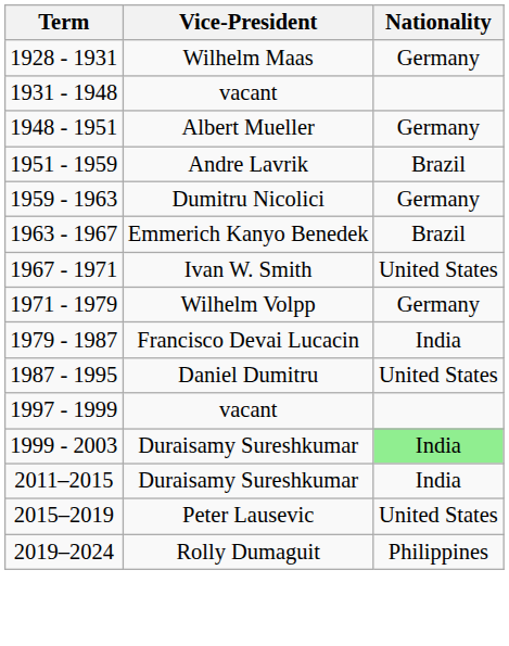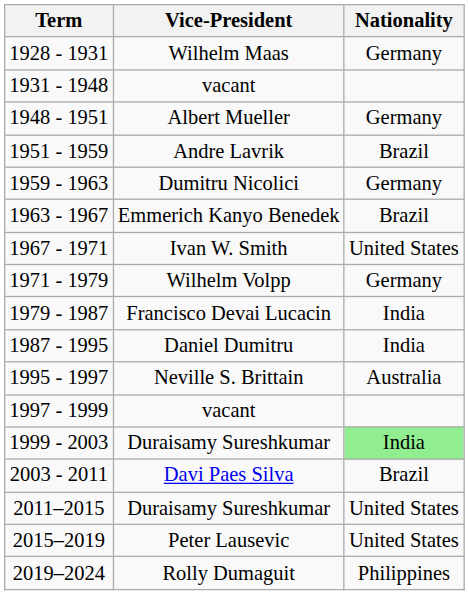 <table class="wikitable" style="text-align:center">
 <tr>
 <th>Term</th>
 <th>Vice-President</th>
 <th>Nationality</th>
 </tr>
 <tr>
 <td>1928 - 1931</td>
 <td>Wilhelm Maas</td>
 <td>Germany</td>
 </tr>
 <tr>
 <td>1931 - 1948</td>
 <td>vacant</td>
 <td></td>
 </tr>
 <tr>
 <td>1948 - 1951</td>
 <td>Albert Mueller</td>
 <td>Germany</td>
 </tr>
 <tr>
 <td>1951 - 1959</td>
 <td>Andre Lavrik</td>
 <td>Brazil</td>
 </tr>
 <tr>
 <td>1959 - 1963</td>
 <td>Dumitru Nicolici</td>
 <td>Germany</td>
 </tr>
 <tr>
 <td>1963 - 1967</td>
 <td>Emmerich Kanyo Benedek</td>
 <td>Brazil</td>
 </tr>
 <tr>
 <td>1967 - 1971</td>
 <td>Ivan W. Smith</td>
 <td>United States</td>
 </tr>
 <tr>
 <td>1971 - 1979</td>
 <td>Wilhelm Volpp</td>
 <td>Germany</td>
 </tr>
 <tr>
 <td>1979 - 1987</td>
 <td>Francisco Devai Lucacin</td>
 <td>India</td>
 </tr>
 <tr>
 <td>1987 - 1995</td>
 <td>Daniel Dumitru</td>
-<td>United States</td>
+<td>India</td>
+</tr>
+<tr>
+<td>1995 - 1997</td>
+<td>Neville S. Brittain</td>
+<td>Australia</td>
 </tr>
 <tr>
 <td>1997 - 1999</td>
 <td>vacant</td>
 <td></td>
 </tr>
 <tr>
 <td>1999 - 2003</td>
 <td>Duraisamy Sureshkumar</td>
 <td style="background: lightgreen;">India</td>
 </tr>
 <tr>
+<td>2003 - 2011</td>
+<td><a href='#'>Davi Paes Silva</a></td>
+<td>Brazil</td>
+</tr>
+<tr>
 <td>2011–2015</td>
 <td>Duraisamy Sureshkumar</td>
-<td>India</td>
+<td>United States</td>
 </tr>
 <tr>
 <td>2015–2019</td>
 <td>Peter Lausevic</td>
 <td>United States</td>
 </tr>
 <tr>
 <td>2019–2024</td>
 <td>Rolly Dumaguit</td>
 <td>Philippines</td>
 </tr>
 </table>
